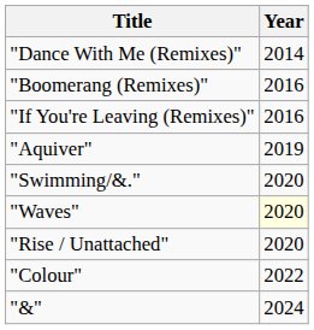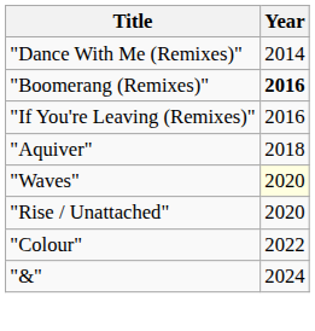 <table class="wikitable">
 <tr>
 <th>Title</th>
 <th>Year</th>
 </tr>
 <tr>
 <td>"Dance With Me (Remixes)" </td>
 <td>2014</td>
 </tr>
 <tr>
 <td>"Boomerang (Remixes)" </td>
-<td>2016</td>
+<td><strong>2016</strong></td>
 </tr>
 <tr>
 <td>"If You're Leaving (Remixes)" </td>
 <td>2016</td>
 </tr>
 <tr>
 <td>"Aquiver" </td>
-<td>2019</td>
-</tr>
-<tr>
-<td>"Swimming/&."</td>
-<td>2020</td>
+<td>2018</td>
 </tr>
 <tr>
 <td>"Waves" </td>
 <td style="background: lightyellow;">2020</td>
 </tr>
 <tr>
 <td>"Rise / Unattached" </td>
 <td>2020</td>
 </tr>
 <tr>
 <td>"Colour" </td>
 <td>2022</td>
 </tr>
 <tr>
 <td>"&" </td>
 <td>2024</td>
 </tr>
 </table>
